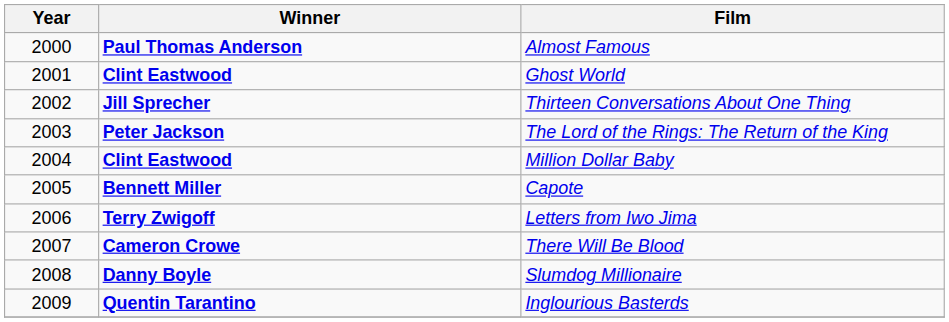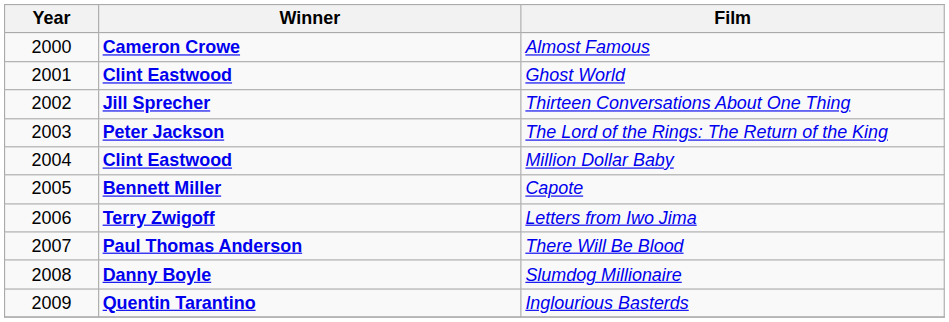 <table class="wikitable" width="95%" cellpadding="5">
 <tr>
 <th width="10%"><strong>Year</strong></th>
 <th width="45%"><strong>Winner</strong></th>
 <th width="45%"><strong>Film</strong></th>
 </tr>
 <tr>
 <td style="text-align:center;">2000</td>
-<td><strong><a href='#'>Paul Thomas Anderson</a></strong></td>
+<td><strong><a href='#'>Cameron Crowe</a></strong></td>
 <td><em><a href='#'>Almost Famous</a></em></td>
 </tr>
 <tr>
 <td style="text-align:center;">2001</td>
 <td><strong><a href='#'>Clint Eastwood</a></strong></td>
 <td><em><a href='#'>Ghost World</a></em></td>
 </tr>
 <tr>
 <td style="text-align:center;">2002</td>
 <td><strong><a href='#'>Jill Sprecher</a></strong></td>
 <td><em><a href='#'>Thirteen Conversations About One Thing</a></em></td>
 </tr>
 <tr>
 <td style="text-align:center;">2003</td>
 <td><strong><a href='#'>Peter Jackson</a></strong></td>
 <td><em><a href='#'>The Lord of the Rings: The Return of the King</a></em></td>
 </tr>
 <tr>
 <td style="text-align:center;">2004</td>
 <td><strong><a href='#'>Clint Eastwood</a></strong></td>
 <td><em><a href='#'>Million Dollar Baby</a></em></td>
 </tr>
 <tr>
 <td style="text-align:center;">2005</td>
 <td><strong><a href='#'>Bennett Miller</a></strong></td>
 <td><em><a href='#'>Capote</a></em></td>
 </tr>
 <tr>
 <td style="text-align:center;">2006</td>
 <td><strong><a href='#'>Terry Zwigoff</a></strong></td>
 <td><em><a href='#'>Letters from Iwo Jima</a></em></td>
 </tr>
 <tr>
 <td style="text-align:center;">2007</td>
-<td><strong><a href='#'>Cameron Crowe</a></strong></td>
+<td><strong><a href='#'>Paul Thomas Anderson</a></strong></td>
 <td><em><a href='#'>There Will Be Blood</a></em></td>
 </tr>
 <tr>
 <td style="text-align:center;">2008</td>
 <td><strong><a href='#'>Danny Boyle</a></strong></td>
 <td><em><a href='#'>Slumdog Millionaire</a></em></td>
 </tr>
 <tr>
 <td style="text-align:center;">2009</td>
 <td><strong><a href='#'>Quentin Tarantino</a></strong></td>
 <td><em><a href='#'>Inglourious Basterds</a></em></td>
 </tr>
 <tr>
 </tr>
 </table>
